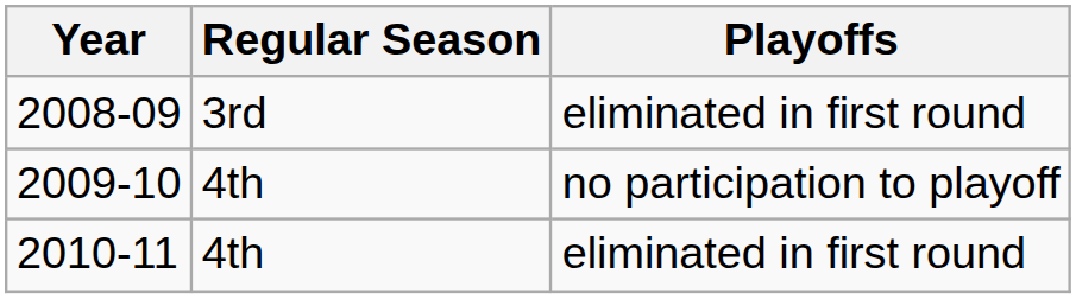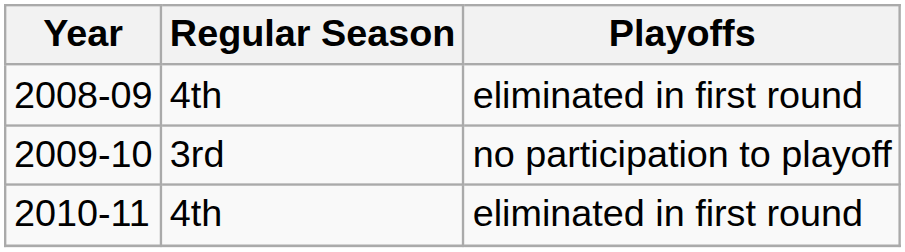 <table class="wikitable">
 <tr>
 <th>Year</th>
 <th>Regular Season</th>
 <th>Playoffs</th>
 </tr>
 <tr>
 <td>2008-09</td>
-<td>3rd</td>
+<td>4th</td>
 <td>eliminated in first round</td>
 </tr>
 <tr>
 <td>2009-10</td>
-<td>4th</td>
+<td>3rd</td>
 <td>no participation to playoff</td>
 </tr>
 <tr>
 <td>2010-11</td>
 <td>4th</td>
 <td>eliminated in first round</td>
 </tr>
 <tr>
 </tr>
 </table>
